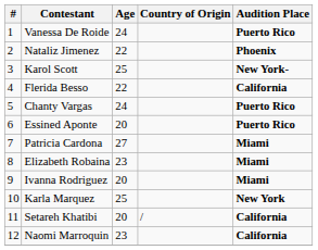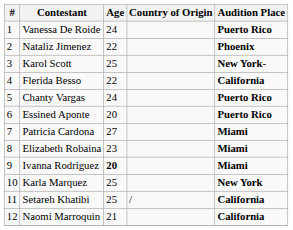 <table class="wikitable">
 <tr>
 <th>#</th>
 <th>Contestant</th>
 <th>Age</th>
 <th>Country of Origin</th>
 <th>Audition Place</th>
 </tr>
 <tr>
 <td>1</td>
 <td>Vanessa De Roide</td>
 <td>24</td>
 <td><strong></strong></td>
 <td><strong>Puerto Rico</strong></td>
 </tr>
 <tr>
 <td>2</td>
 <td>Nataliz Jimenez</td>
 <td>22</td>
 <td><strong></strong></td>
 <td><strong>Phoenix</strong></td>
 </tr>
 <tr>
 <td>3</td>
 <td>Karol Scott</td>
 <td>25</td>
 <td><strong></strong></td>
 <td><strong>New York</strong>-</td>
 </tr>
 <tr>
 <td>4</td>
 <td>Flerida Besso</td>
 <td>22</td>
 <td><strong></strong></td>
 <td><strong>California</strong></td>
 </tr>
 <tr>
 <td>5</td>
 <td>Chanty Vargas</td>
 <td>24</td>
 <td><strong></strong></td>
 <td><strong>Puerto Rico</strong></td>
 </tr>
 <tr>
 <td>6</td>
 <td>Essined Aponte</td>
 <td>20</td>
 <td><strong></strong></td>
 <td><strong>Puerto Rico</strong></td>
 </tr>
 <tr>
 <td>7</td>
 <td>Patricia Cardona</td>
 <td>27</td>
 <td><strong></strong></td>
 <td><strong>Miami</strong></td>
 </tr>
 <tr>
 <td>8</td>
 <td>Elizabeth Robaina</td>
 <td>23</td>
 <td><strong></strong></td>
 <td><strong>Miami</strong></td>
 </tr>
 <tr>
 <td>9</td>
 <td>Ivanna Rodriguez</td>
-<td>20</td>
+<td><strong>20</strong></td>
 <td><strong></strong></td>
 <td><strong>Miami</strong></td>
 </tr>
 <tr>
 <td>10</td>
 <td>Karla Marquez</td>
 <td>25</td>
 <td><strong></strong></td>
 <td><strong>New York</strong></td>
 </tr>
 <tr>
 <td>11</td>
 <td>Setareh Khatibi</td>
-<td>20</td>
+<td>25</td>
 <td><strong></strong>/<strong></strong></td>
 <td><strong>California</strong></td>
 </tr>
 <tr>
 <td>12</td>
 <td>Naomi Marroquin</td>
-<td>23</td>
+<td>21</td>
 <td><strong></strong></td>
 <td><strong>California</strong></td>
 </tr>
 <tr>
 </tr>
 </table>
